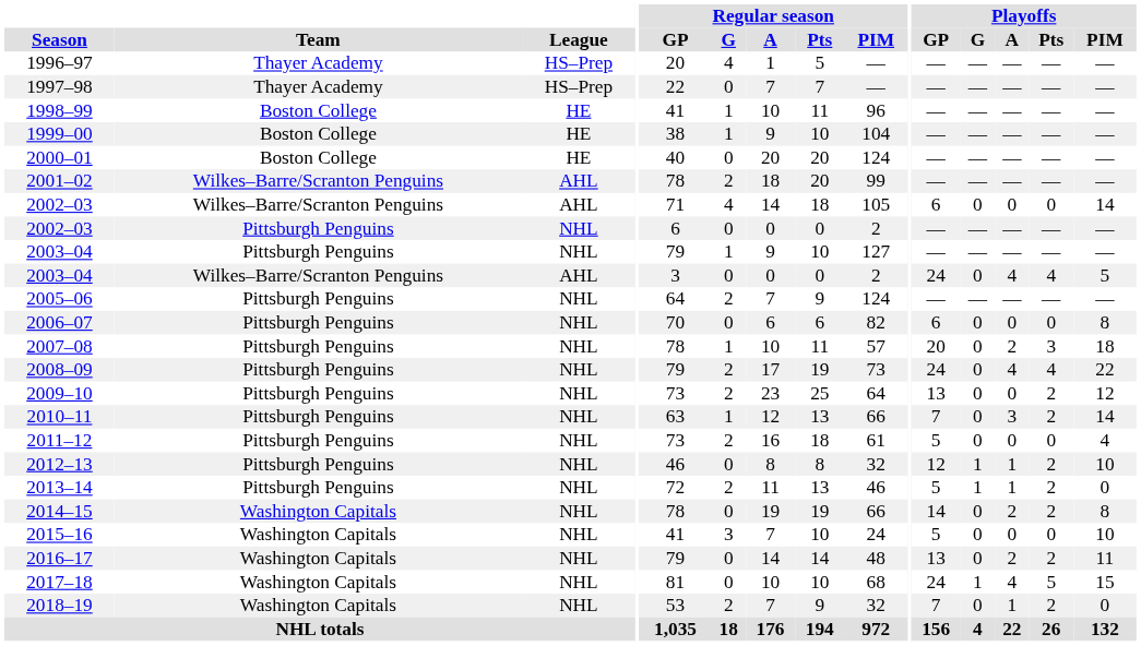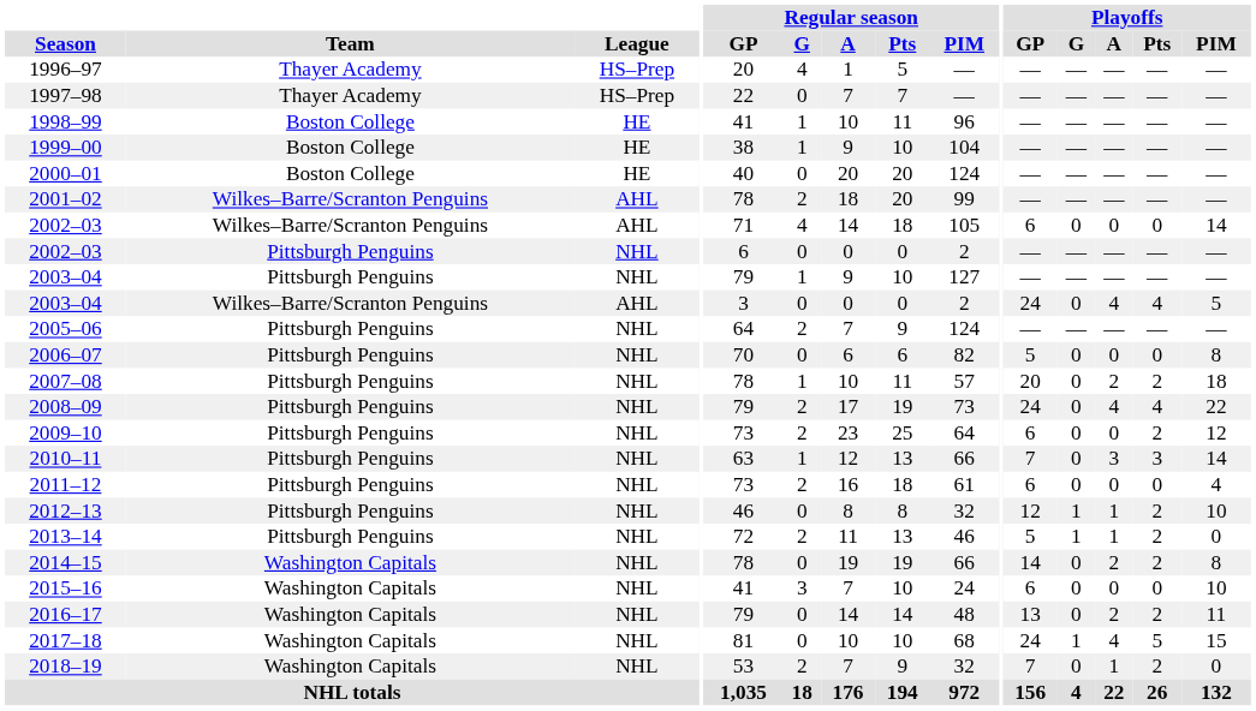 <table border="0" cellpadding="1" cellspacing="0" style="text-align:center; width:60em">
 <tr bgcolor="#e0e0e0">
 <th colspan="3" bgcolor="#ffffff"></th>
 <th rowspan="100" bgcolor="#ffffff"></th>
 <th colspan="5"><a href='#'>Regular season</a></th>
 <th rowspan="100" bgcolor="#ffffff"></th>
 <th colspan="5"><a href='#'>Playoffs</a></th>
 </tr>
 <tr bgcolor="#e0e0e0">
 <th><a href='#'>Season</a></th>
 <th>Team</th>
 <th>League</th>
 <th>GP</th>
 <th><a href='#'>G</a></th>
 <th><a href='#'>A</a></th>
 <th><a href='#'>Pts</a></th>
 <th><a href='#'>PIM</a></th>
 <th>GP</th>
 <th>G</th>
 <th>A</th>
 <th>Pts</th>
 <th>PIM</th>
 </tr>
 <tr>
 <td>1996–97</td>
 <td><a href='#'>Thayer Academy</a></td>
 <td><a href='#'>HS–Prep</a></td>
 <td>20</td>
 <td>4</td>
 <td>1</td>
 <td>5</td>
 <td>—</td>
 <td>—</td>
 <td>—</td>
 <td>—</td>
 <td>—</td>
 <td>—</td>
 </tr>
 <tr bgcolor="#f0f0f0">
 <td>1997–98</td>
 <td>Thayer Academy</td>
 <td>HS–Prep</td>
 <td>22</td>
 <td>0</td>
 <td>7</td>
 <td>7</td>
 <td>—</td>
 <td>—</td>
 <td>—</td>
 <td>—</td>
 <td>—</td>
 <td>—</td>
 </tr>
 <tr>
 <td><a href='#'>1998–99</a></td>
 <td><a href='#'>Boston College</a></td>
 <td><a href='#'>HE</a></td>
 <td>41</td>
 <td>1</td>
 <td>10</td>
 <td>11</td>
 <td>96</td>
 <td>—</td>
 <td>—</td>
 <td>—</td>
 <td>—</td>
 <td>—</td>
 </tr>
 <tr bgcolor="#f0f0f0">
 <td><a href='#'>1999–00</a></td>
 <td>Boston College</td>
 <td>HE</td>
 <td>38</td>
 <td>1</td>
 <td>9</td>
 <td>10</td>
 <td>104</td>
 <td>—</td>
 <td>—</td>
 <td>—</td>
 <td>—</td>
 <td>—</td>
 </tr>
 <tr>
 <td><a href='#'>2000–01</a></td>
 <td>Boston College</td>
 <td>HE</td>
 <td>40</td>
 <td>0</td>
 <td>20</td>
 <td>20</td>
 <td>124</td>
 <td>—</td>
 <td>—</td>
 <td>—</td>
 <td>—</td>
 <td>—</td>
 </tr>
 <tr bgcolor="#f0f0f0">
 <td><a href='#'>2001–02</a></td>
 <td><a href='#'>Wilkes–Barre/Scranton Penguins</a></td>
 <td><a href='#'>AHL</a></td>
 <td>78</td>
 <td>2</td>
 <td>18</td>
 <td>20</td>
 <td>99</td>
 <td>—</td>
 <td>—</td>
 <td>—</td>
 <td>—</td>
 <td>—</td>
 </tr>
 <tr>
 <td><a href='#'>2002–03</a></td>
 <td>Wilkes–Barre/Scranton Penguins</td>
 <td>AHL</td>
 <td>71</td>
 <td>4</td>
 <td>14</td>
 <td>18</td>
 <td>105</td>
 <td>6</td>
 <td>0</td>
 <td>0</td>
 <td>0</td>
 <td>14</td>
 </tr>
 <tr bgcolor="#f0f0f0">
 <td><a href='#'>2002–03</a></td>
 <td><a href='#'>Pittsburgh Penguins</a></td>
 <td><a href='#'>NHL</a></td>
 <td>6</td>
 <td>0</td>
 <td>0</td>
 <td>0</td>
 <td>2</td>
 <td>—</td>
 <td>—</td>
 <td>—</td>
 <td>—</td>
 <td>—</td>
 </tr>
 <tr>
 <td><a href='#'>2003–04</a></td>
 <td>Pittsburgh Penguins</td>
 <td>NHL</td>
 <td>79</td>
 <td>1</td>
 <td>9</td>
 <td>10</td>
 <td>127</td>
 <td>—</td>
 <td>—</td>
 <td>—</td>
 <td>—</td>
 <td>—</td>
 </tr>
 <tr bgcolor="#f0f0f0">
 <td><a href='#'>2003–04</a></td>
 <td>Wilkes–Barre/Scranton Penguins</td>
 <td>AHL</td>
 <td>3</td>
 <td>0</td>
 <td>0</td>
 <td>0</td>
 <td>2</td>
 <td>24</td>
 <td>0</td>
 <td>4</td>
 <td>4</td>
 <td>5</td>
 </tr>
 <tr>
 <td><a href='#'>2005–06</a></td>
 <td>Pittsburgh Penguins</td>
 <td>NHL</td>
 <td>64</td>
 <td>2</td>
 <td>7</td>
 <td>9</td>
 <td>124</td>
 <td>—</td>
 <td>—</td>
 <td>—</td>
 <td>—</td>
 <td>—</td>
 </tr>
 <tr bgcolor="#f0f0f0">
 <td><a href='#'>2006–07</a></td>
 <td>Pittsburgh Penguins</td>
 <td>NHL</td>
 <td>70</td>
 <td>0</td>
 <td>6</td>
 <td>6</td>
 <td>82</td>
-<td>6</td>
+<td>5</td>
 <td>0</td>
 <td>0</td>
 <td>0</td>
 <td>8</td>
 </tr>
 <tr>
 <td><a href='#'>2007–08</a></td>
 <td>Pittsburgh Penguins</td>
 <td>NHL</td>
 <td>78</td>
 <td>1</td>
 <td>10</td>
 <td>11</td>
 <td>57</td>
 <td>20</td>
 <td>0</td>
 <td>2</td>
-<td>3</td>
+<td>2</td>
 <td>18</td>
 </tr>
 <tr bgcolor="#f0f0f0">
 <td><a href='#'>2008–09</a></td>
 <td>Pittsburgh Penguins</td>
 <td>NHL</td>
 <td>79</td>
 <td>2</td>
 <td>17</td>
 <td>19</td>
 <td>73</td>
 <td>24</td>
 <td>0</td>
 <td>4</td>
 <td>4</td>
 <td>22</td>
 </tr>
 <tr>
 <td><a href='#'>2009–10</a></td>
 <td>Pittsburgh Penguins</td>
 <td>NHL</td>
 <td>73</td>
 <td>2</td>
 <td>23</td>
 <td>25</td>
 <td>64</td>
-<td>13</td>
+<td>6</td>
 <td>0</td>
 <td>0</td>
 <td>2</td>
 <td>12</td>
 </tr>
 <tr bgcolor="#f0f0f0">
 <td><a href='#'>2010–11</a></td>
 <td>Pittsburgh Penguins</td>
 <td>NHL</td>
 <td>63</td>
 <td>1</td>
 <td>12</td>
 <td>13</td>
 <td>66</td>
 <td>7</td>
 <td>0</td>
 <td>3</td>
-<td>2</td>
+<td>3</td>
 <td>14</td>
 </tr>
 <tr>
 <td><a href='#'>2011–12</a></td>
 <td>Pittsburgh Penguins</td>
 <td>NHL</td>
 <td>73</td>
 <td>2</td>
 <td>16</td>
 <td>18</td>
 <td>61</td>
-<td>5</td>
+<td>6</td>
 <td>0</td>
 <td>0</td>
 <td>0</td>
 <td>4</td>
 </tr>
 <tr bgcolor="#f0f0f0">
 <td><a href='#'>2012–13</a></td>
 <td>Pittsburgh Penguins</td>
 <td>NHL</td>
 <td>46</td>
 <td>0</td>
 <td>8</td>
 <td>8</td>
 <td>32</td>
 <td>12</td>
 <td>1</td>
 <td>1</td>
 <td>2</td>
 <td>10</td>
 </tr>
 <tr>
 <td><a href='#'>2013–14</a></td>
 <td>Pittsburgh Penguins</td>
 <td>NHL</td>
 <td>72</td>
 <td>2</td>
 <td>11</td>
 <td>13</td>
 <td>46</td>
 <td>5</td>
 <td>1</td>
 <td>1</td>
 <td>2</td>
 <td>0</td>
 </tr>
 <tr bgcolor="#f0f0f0">
 <td><a href='#'>2014–15</a></td>
 <td><a href='#'>Washington Capitals</a></td>
 <td>NHL</td>
 <td>78</td>
 <td>0</td>
 <td>19</td>
 <td>19</td>
 <td>66</td>
 <td>14</td>
 <td>0</td>
 <td>2</td>
 <td>2</td>
 <td>8</td>
 </tr>
 <tr>
 <td><a href='#'>2015–16</a></td>
 <td>Washington Capitals</td>
 <td>NHL</td>
 <td>41</td>
 <td>3</td>
 <td>7</td>
 <td>10</td>
 <td>24</td>
-<td>5</td>
+<td>6</td>
 <td>0</td>
 <td>0</td>
 <td>0</td>
 <td>10</td>
 </tr>
 <tr bgcolor="#f0f0f0">
 <td><a href='#'>2016–17</a></td>
 <td>Washington Capitals</td>
 <td>NHL</td>
 <td>79</td>
 <td>0</td>
 <td>14</td>
 <td>14</td>
 <td>48</td>
 <td>13</td>
 <td>0</td>
 <td>2</td>
 <td>2</td>
 <td>11</td>
 </tr>
 <tr>
 <td><a href='#'>2017–18</a></td>
 <td>Washington Capitals</td>
 <td>NHL</td>
 <td>81</td>
 <td>0</td>
 <td>10</td>
 <td>10</td>
 <td>68</td>
 <td>24</td>
 <td>1</td>
 <td>4</td>
 <td>5</td>
 <td>15</td>
 </tr>
 <tr bgcolor="#f0f0f0">
 <td><a href='#'>2018–19</a></td>
 <td>Washington Capitals</td>
 <td>NHL</td>
 <td>53</td>
 <td>2</td>
 <td>7</td>
 <td>9</td>
 <td>32</td>
 <td>7</td>
 <td>0</td>
 <td>1</td>
 <td>2</td>
 <td>0</td>
 </tr>
 <tr bgcolor="#e0e0e0">
 <th colspan="3">NHL totals</th>
 <th>1,035</th>
 <th>18</th>
 <th>176</th>
 <th>194</th>
 <th>972</th>
 <th>156</th>
 <th>4</th>
 <th>22</th>
 <th>26</th>
 <th>132</th>
 </tr>
 </table>
